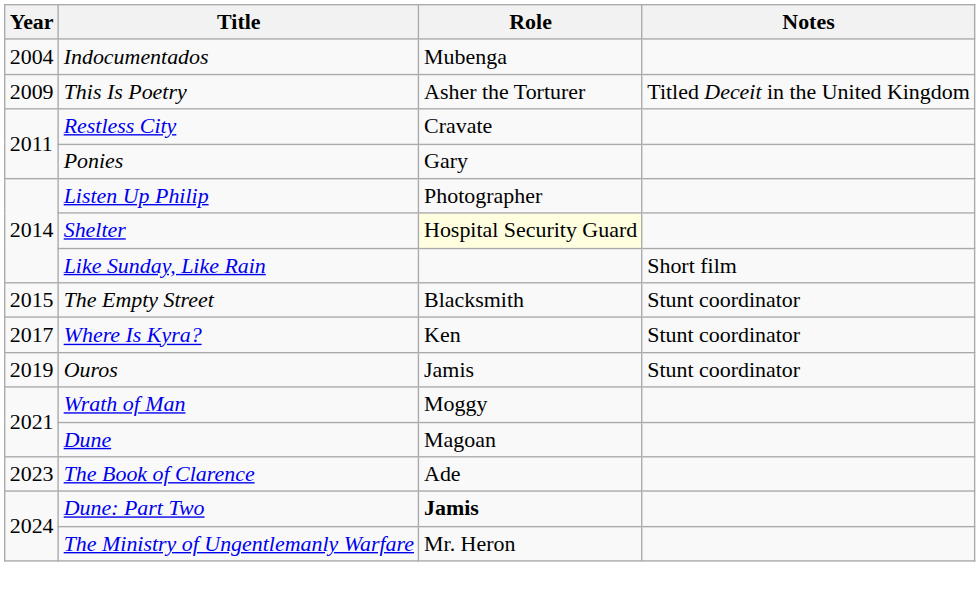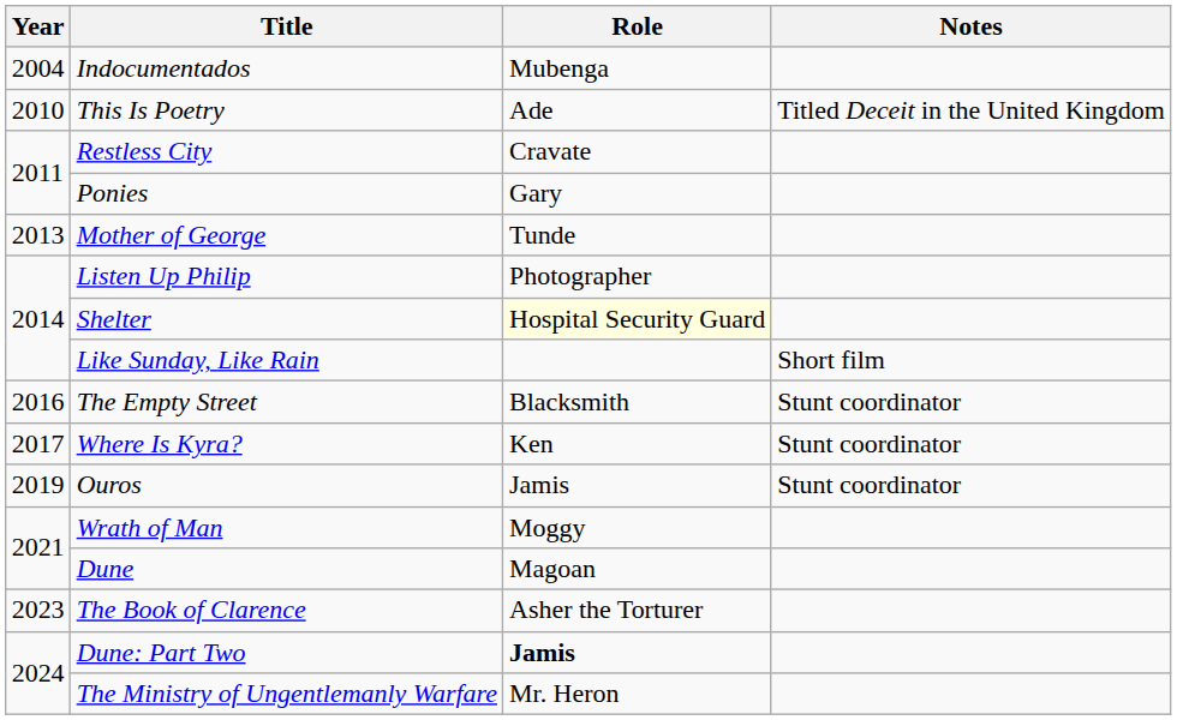 <table class="wikitable">
 <tr>
 <th>Year</th>
 <th>Title</th>
 <th>Role</th>
 <th>Notes</th>
 </tr>
 <tr>
 <td>2004</td>
 <td><em>Indocumentados</em></td>
 <td>Mubenga</td>
 <td></td>
 </tr>
 <tr>
-<td>2009</td>
+<td>2010</td>
 <td><em>This Is Poetry</em></td>
-<td>Asher the Torturer</td>
+<td>Ade</td>
 <td>Titled <em>Deceit</em> in the United Kingdom</td>
 </tr>
 <tr>
 <td rowspan=2>2011</td>
 <td><em><a href='#'>Restless City</a></em></td>
 <td>Cravate</td>
 <td></td>
 </tr>
 <tr>
 <td><em>Ponies</em></td>
 <td>Gary</td>
+<td></td>
+</tr>
+<tr>
+<td>2013</td>
+<td><em><a href='#'>Mother of George</a></em></td>
+<td>Tunde</td>
 <td></td>
 </tr>
 <tr>
 <td rowspan=3>2014</td>
 <td><em><a href='#'>Listen Up Philip</a></em></td>
 <td>Photographer</td>
 <td></td>
 </tr>
 <tr>
 <td><em><a href='#'>Shelter</a></em></td>
 <td style="background: lightyellow;">Hospital Security Guard</td>
 <td></td>
 </tr>
 <tr>
 <td><em><a href='#'>Like Sunday, Like Rain</a></em></td>
 <td></td>
 <td>Short film</td>
 </tr>
 <tr>
-<td>2015</td>
+<td>2016</td>
 <td><em>The Empty Street</em></td>
 <td>Blacksmith</td>
 <td>Stunt coordinator</td>
 </tr>
 <tr>
 <td>2017</td>
 <td><em><a href='#'>Where Is Kyra?</a></em></td>
 <td>Ken</td>
 <td>Stunt coordinator</td>
 </tr>
 <tr>
 <td>2019</td>
 <td><em>Ouros</em></td>
 <td>Jamis</td>
 <td>Stunt coordinator</td>
 </tr>
 <tr>
 <td rowspan=2>2021</td>
 <td><em><a href='#'>Wrath of Man</a></em></td>
 <td>Moggy</td>
 <td></td>
 </tr>
 <tr>
 <td><em><a href='#'>Dune</a></em></td>
 <td>Magoan</td>
 <td></td>
 </tr>
 <tr>
 <td>2023</td>
 <td><em><a href='#'>The Book of Clarence</a></em></td>
-<td>Ade</td>
+<td>Asher the Torturer</td>
 <td></td>
 </tr>
 <tr>
 <td rowspan=2>2024</td>
 <td><em><a href='#'>Dune: Part Two</a></em></td>
 <td><strong>Jamis</strong></td>
 <td></td>
 </tr>
 <tr>
 <td><em><a href='#'>The Ministry of Ungentlemanly Warfare</a></em></td>
 <td>Mr. Heron</td>
 <td></td>
 </tr>
 </table>
